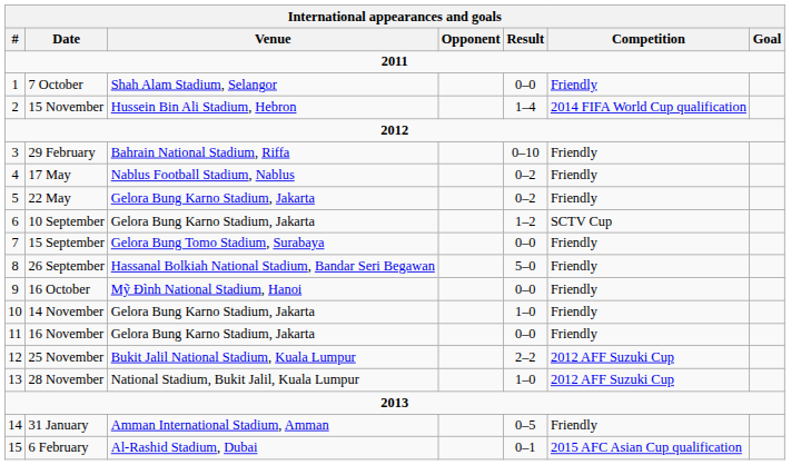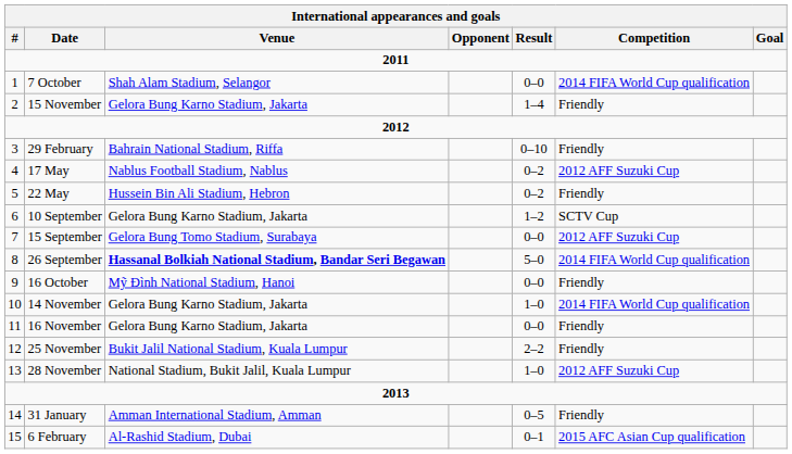 <table class="wikitable collapsed" style="font-size:90%">
 <tr>
 <th colspan="7"><strong>International appearances and goals</strong></th>
 </tr>
 <tr>
 <th>#</th>
 <th>Date</th>
 <th>Venue</th>
 <th>Opponent</th>
 <th>Result</th>
 <th>Competition</th>
 <th>Goal</th>
 </tr>
 <tr>
 <td colspan=7 align=center><strong>2011</strong></td>
 </tr>
 <tr>
 <td align=center>1</td>
 <td>7 October</td>
 <td><a href='#'>Shah Alam Stadium</a>, <a href='#'>Selangor</a></td>
 <td></td>
 <td align=center>0–0</td>
-<td><a href='#'>Friendly</a></td>
+<td><a href='#'>2014 FIFA World Cup qualification</a></td>
 <td></td>
 </tr>
 <tr>
 <td align=center>2</td>
 <td>15 November</td>
-<td><a href='#'>Hussein Bin Ali Stadium</a>, <a href='#'>Hebron</a></td>
+<td><a href='#'>Gelora Bung Karno Stadium</a>, <a href='#'>Jakarta</a></td>
 <td></td>
 <td align=center>1–4</td>
-<td><a href='#'>2014 FIFA World Cup qualification</a></td>
+<td>Friendly</td>
 <td></td>
 </tr>
 <tr>
 <td colspan=7 align=center><strong>2012</strong></td>
 </tr>
 <tr>
 <td align=center>3</td>
 <td>29 February</td>
 <td><a href='#'>Bahrain National Stadium</a>, <a href='#'>Riffa</a></td>
 <td></td>
 <td align=center>0–10</td>
 <td>Friendly</td>
 <td></td>
 </tr>
 <tr>
 <td align="center">4</td>
 <td>17 May</td>
 <td><a href='#'>Nablus Football Stadium</a>, <a href='#'>Nablus</a></td>
 <td></td>
 <td align="center">0–2</td>
-<td>Friendly</td>
+<td><a href='#'>2012 AFF Suzuki Cup</a></td>
 <td></td>
 </tr>
 <tr>
 <td align="center">5</td>
 <td>22 May</td>
-<td><a href='#'>Gelora Bung Karno Stadium</a>, <a href='#'>Jakarta</a></td>
+<td><a href='#'>Hussein Bin Ali Stadium</a>, <a href='#'>Hebron</a></td>
 <td></td>
 <td align="center">0–2</td>
 <td>Friendly</td>
 <td></td>
 </tr>
 <tr>
 <td align="center">6</td>
 <td>10 September</td>
 <td>Gelora Bung Karno Stadium, Jakarta</td>
 <td></td>
 <td align="center">1–2</td>
 <td>SCTV Cup</td>
 <td></td>
 </tr>
 <tr>
 <td align="center">7</td>
 <td>15 September</td>
 <td><a href='#'>Gelora Bung Tomo Stadium</a>, <a href='#'>Surabaya</a></td>
 <td></td>
 <td align="center">0–0</td>
-<td>Friendly</td>
+<td><a href='#'>2012 AFF Suzuki Cup</a></td>
 <td></td>
 </tr>
 <tr>
 <td align="center">8</td>
 <td>26 September</td>
-<td><a href='#'>Hassanal Bolkiah National Stadium</a>, <a href='#'>Bandar Seri Begawan</a></td>
+<td><strong><a href='#'>Hassanal Bolkiah National Stadium</a>, <a href='#'>Bandar Seri Begawan</a></strong></td>
 <td></td>
 <td align="center">5–0</td>
-<td>Friendly</td>
+<td><a href='#'>2014 FIFA World Cup qualification</a></td>
 <td></td>
 </tr>
 <tr>
 <td align="center">9</td>
 <td>16 October</td>
 <td><a href='#'>Mỹ Đình National Stadium</a>, <a href='#'>Hanoi</a></td>
 <td></td>
 <td align="center">0–0</td>
 <td>Friendly</td>
 <td></td>
 </tr>
 <tr>
 <td align="center">10</td>
 <td>14 November</td>
 <td>Gelora Bung Karno Stadium, Jakarta</td>
 <td></td>
 <td align="center">1–0</td>
-<td>Friendly</td>
+<td><a href='#'>2014 FIFA World Cup qualification</a></td>
 <td></td>
 </tr>
 <tr>
 <td align="center">11</td>
 <td>16 November</td>
 <td>Gelora Bung Karno Stadium, Jakarta</td>
 <td></td>
 <td align="center">0–0</td>
 <td>Friendly</td>
 <td></td>
 </tr>
 <tr>
 <td align="center">12</td>
 <td>25 November</td>
 <td><a href='#'>Bukit Jalil National Stadium</a>, <a href='#'>Kuala Lumpur</a></td>
 <td></td>
 <td align="center">2–2</td>
-<td><a href='#'>2012 AFF Suzuki Cup</a></td>
+<td>Friendly</td>
 <td></td>
 </tr>
 <tr>
 <td align="center">13</td>
 <td>28 November</td>
 <td>National Stadium, Bukit Jalil, Kuala Lumpur</td>
 <td></td>
 <td align="center">1–0</td>
 <td><a href='#'>2012 AFF Suzuki Cup</a></td>
 <td></td>
 </tr>
 <tr>
 <td colspan=7 align=center><strong>2013</strong></td>
 </tr>
 <tr>
 <td align=center>14</td>
 <td>31 January</td>
 <td><a href='#'>Amman International Stadium</a>, <a href='#'>Amman</a></td>
 <td></td>
 <td align=center>0–5</td>
 <td>Friendly</td>
 <td></td>
 </tr>
 <tr>
 <td align=center>15</td>
 <td>6 February</td>
 <td><a href='#'>Al-Rashid Stadium</a>, <a href='#'>Dubai</a></td>
 <td></td>
 <td align=center>0–1</td>
 <td><a href='#'>2015 AFC Asian Cup qualification</a></td>
 <td></td>
 </tr>
 </table>
